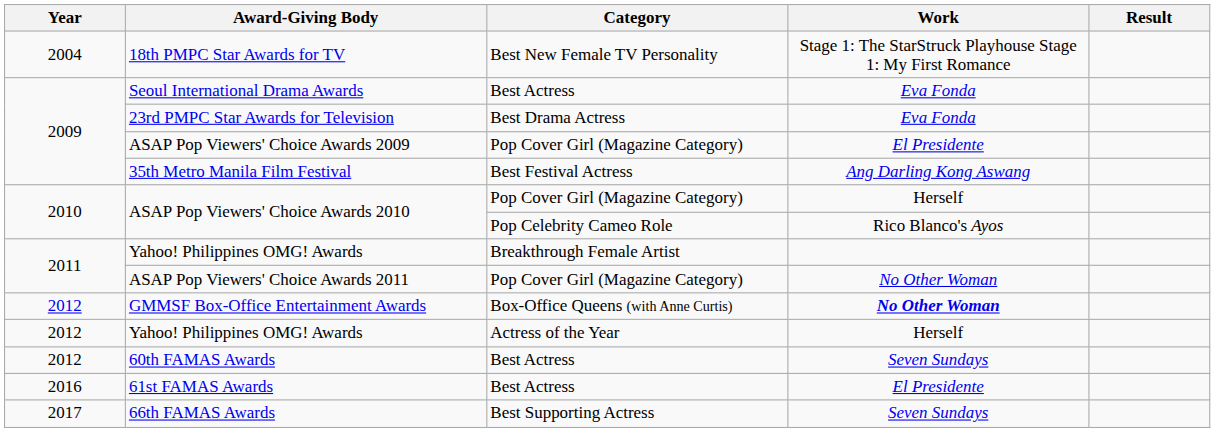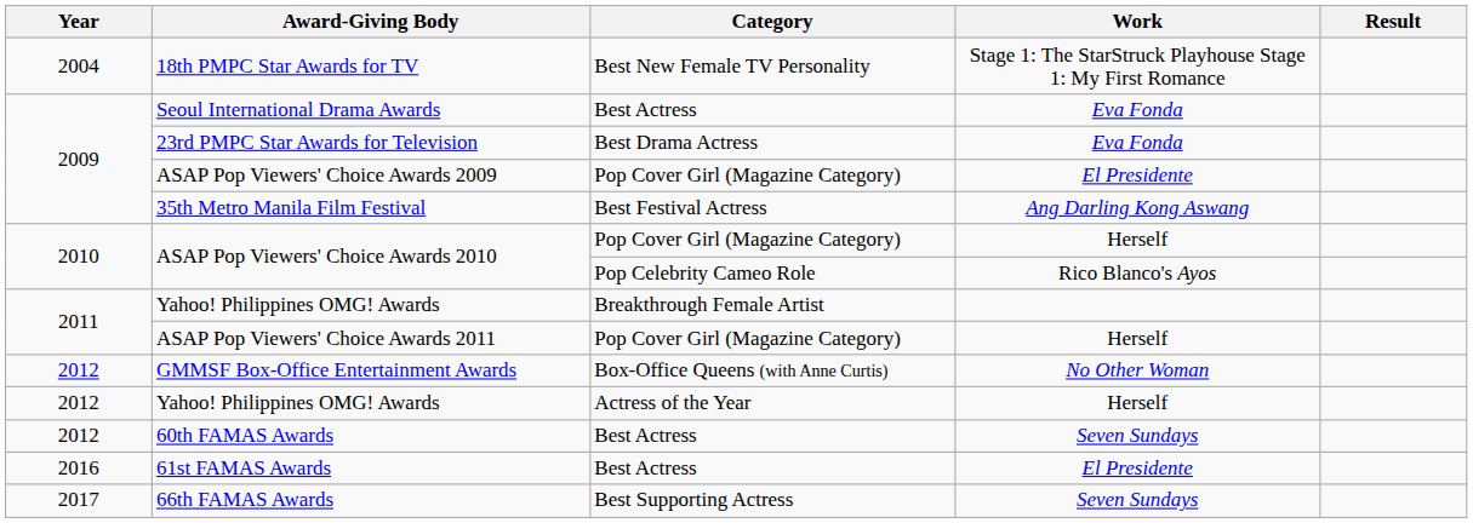 <table | width="90%" class="wikitable sortable">
 <tr>
 <th style="width:10%;">Year</th>
 <th style="width:30%;">Award-Giving Body</th>
 <th style="width:25%;">Category</th>
 <th style="width:25%;">Work</th>
 <th style="width:10%;">Result</th>
 </tr>
 <tr>
 <td style="text-align:center;">2004</td>
 <td><a href='#'>18th PMPC Star Awards for TV</a></td>
 <td>Best New Female TV Personality</td>
 <td style="text-align:center;">Stage 1: The StarStruck Playhouse Stage 1: My First Romance</td>
 <td></td>
 </tr>
 <tr>
 <td rowspan="4" style="text-align:center;">2009</td>
 <td><a href='#'>Seoul International Drama Awards</a></td>
 <td>Best Actress</td>
 <td style="text-align:center;"><em><a href='#'>Eva Fonda</a></em></td>
 <td></td>
 </tr>
 <tr>
 <td style="text-align:left;"><a href='#'>23rd PMPC Star Awards for Television</a></td>
 <td>Best Drama Actress</td>
 <td style="text-align:center;"><em><a href='#'>Eva Fonda</a></em></td>
 <td></td>
 </tr>
 <tr>
 <td>ASAP Pop Viewers' Choice Awards 2009</td>
 <td>Pop Cover Girl (Magazine Category)</td>
 <td style="text-align:center;"><em><a href='#'>El Presidente</a></em></td>
 <td></td>
 </tr>
 <tr>
 <td><a href='#'>35th Metro Manila Film Festival</a></td>
 <td>Best Festival Actress</td>
 <td style="text-align:center;"><em><a href='#'>Ang Darling Kong Aswang</a></em></td>
 <td></td>
 </tr>
 <tr>
 <td rowspan="2"  style="text-align:center;">2010</td>
 <td rowspan=2>ASAP Pop Viewers' Choice Awards 2010</td>
 <td>Pop Cover Girl (Magazine Category)</td>
 <td style="text-align:center;">Herself</td>
 <td></td>
 </tr>
 <tr>
 <td>Pop Celebrity Cameo Role</td>
 <td style="text-align:center;">Rico Blanco's <em>Ayos</em></td>
 <td></td>
 </tr>
 <tr>
 <td rowspan="2" style="text-align:center;">2011</td>
 <td style="text-align:left;">Yahoo! Philippines OMG! Awards</td>
 <td style="text-align:left;">Breakthrough Female Artist</td>
 <td></td>
 <td></td>
 </tr>
 <tr>
 <td>ASAP Pop Viewers' Choice Awards 2011</td>
 <td>Pop Cover Girl (Magazine Category)</td>
-<td style="text-align:center;"><em><a href='#'>No Other Woman</a></em></td>
+<td style="text-align:center;">Herself</td>
 <td></td>
 </tr>
 <tr>
 <td style="text-align:center;"><a href='#'>2012</a></td>
 <td style="text-align:left;"><a href='#'>GMMSF Box-Office Entertainment Awards</a></td>
 <td style="text-align:left;">Box-Office Queens <small>(with Anne Curtis)</small></td>
-<td style="text-align:center;"><strong><em><a href='#'>No Other Woman</a></em></strong></td>
+<td style="text-align:center;"><em><a href='#'>No Other Woman</a></em></td>
 <td></td>
 </tr>
 <tr>
 <td style="text-align:center;">2012</td>
 <td style="text-align:left;">Yahoo! Philippines OMG! Awards</td>
 <td style="text-align:left;">Actress of the Year</td>
 <td style="text-align:center;">Herself</td>
 <td></td>
 </tr>
 <tr>
 <td style="text-align:center;">2012</td>
 <td style="text-align:left;"><a href='#'>60th FAMAS Awards</a></td>
 <td style="text-align:left;">Best Actress</td>
 <td style="text-align:center;"><em><a href='#'>Seven Sundays</a></em></td>
 <td></td>
 </tr>
 <tr>
 <td style="text-align:center;">2016</td>
 <td style="text-align:left;"><a href='#'>61st FAMAS Awards</a></td>
 <td style="text-align:left;">Best Actress</td>
 <td style="text-align:center;"><em><a href='#'>El Presidente</a></em></td>
 <td></td>
 </tr>
 <tr>
 <td style="text-align:center;">2017</td>
 <td style="text-align:left;"><a href='#'>66th FAMAS Awards</a></td>
 <td style="text-align:left;">Best Supporting Actress</td>
 <td style="text-align:center;"><em><a href='#'>Seven Sundays</a></em></td>
 <td></td>
 </tr>
 </table>
